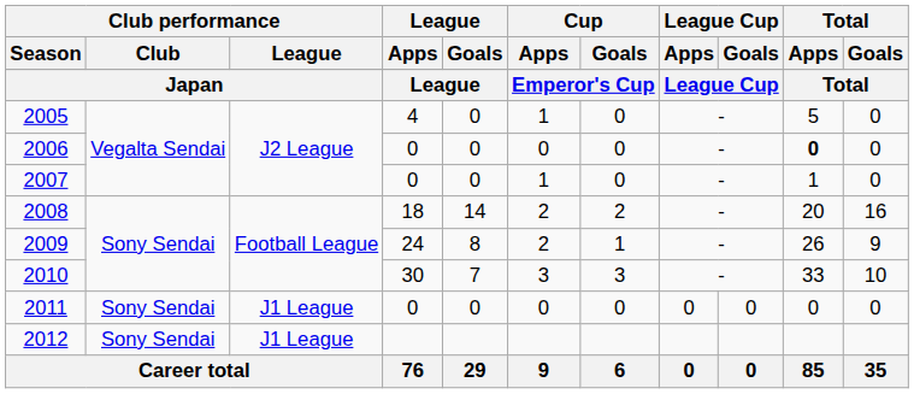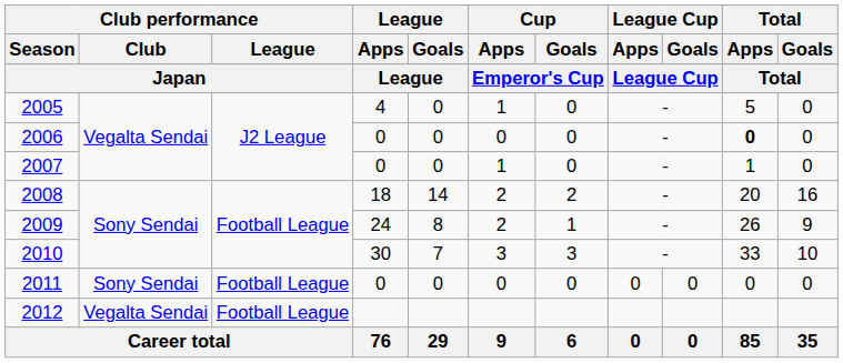 <table class="wikitable" style="text-align:center">
 <tr>
 <th colspan=3>Club performance</th>
 <th colspan=2>League</th>
 <th colspan=2>Cup</th>
 <th colspan=2>League Cup</th>
 <th colspan=2>Total</th>
 </tr>
 <tr>
 <th>Season</th>
 <th>Club</th>
 <th>League</th>
 <th>Apps</th>
 <th>Goals</th>
 <th>Apps</th>
 <th>Goals</th>
 <th>Apps</th>
 <th>Goals</th>
 <th>Apps</th>
 <th>Goals</th>
 </tr>
 <tr>
 </tr>
 <tr>
 <th colspan=3>Japan</th>
 <th colspan=2>League</th>
 <th colspan=2><a href='#'>Emperor's Cup</a></th>
 <th colspan=2><a href='#'>League Cup</a></th>
 <th colspan=2>Total</th>
 </tr>
 <tr>
 <td><a href='#'>2005</a></td>
 <td rowspan="3"><a href='#'>Vegalta Sendai</a></td>
 <td rowspan="3"><a href='#'>J2 League</a></td>
 <td>4</td>
 <td>0</td>
 <td>1</td>
 <td>0</td>
 <td colspan="2">-</td>
 <td>5</td>
 <td>0</td>
 </tr>
 <tr>
 <td><a href='#'>2006</a></td>
 <td>0</td>
 <td>0</td>
 <td>0</td>
 <td>0</td>
 <td colspan="2">-</td>
 <td><strong>0</strong></td>
 <td>0</td>
 </tr>
 <tr>
 <td><a href='#'>2007</a></td>
 <td>0</td>
 <td>0</td>
 <td>1</td>
 <td>0</td>
 <td colspan="2">-</td>
 <td>1</td>
 <td>0</td>
 </tr>
 <tr>
 <td><a href='#'>2008</a></td>
 <td rowspan="3"><a href='#'>Sony Sendai</a></td>
 <td rowspan="3"><a href='#'>Football League</a></td>
 <td>18</td>
 <td>14</td>
 <td>2</td>
 <td>2</td>
 <td colspan="2">-</td>
 <td>20</td>
 <td>16</td>
 </tr>
 <tr>
 <td><a href='#'>2009</a></td>
 <td>24</td>
 <td>8</td>
 <td>2</td>
 <td>1</td>
 <td colspan="2">-</td>
 <td>26</td>
 <td>9</td>
 </tr>
 <tr>
 <td><a href='#'>2010</a></td>
 <td>30</td>
 <td>7</td>
 <td>3</td>
 <td>3</td>
 <td colspan="2">-</td>
 <td>33</td>
 <td>10</td>
 </tr>
 <tr>
 <td><a href='#'>2011</a></td>
 <td><a href='#'>Sony Sendai</a></td>
-<td><a href='#'>J1 League</a></td>
+<td><a href='#'>Football League</a></td>
 <td>0</td>
 <td>0</td>
 <td>0</td>
 <td>0</td>
 <td>0</td>
 <td>0</td>
 <td>0</td>
 <td>0</td>
 </tr>
 <tr>
 <td><a href='#'>2012</a></td>
-<td><a href='#'>Sony Sendai</a></td>
-<td><a href='#'>J1 League</a></td>
+<td><a href='#'>Vegalta Sendai</a></td>
+<td><a href='#'>Football League</a></td>
 <td></td>
 <td></td>
 <td></td>
 <td></td>
 <td></td>
 <td></td>
 <td></td>
 <td></td>
 </tr>
 <tr>
 <th colspan=3>Career total</th>
 <th>76</th>
 <th>29</th>
 <th>9</th>
 <th>6</th>
 <th>0</th>
 <th>0</th>
 <th>85</th>
 <th>35</th>
 </tr>
 </table>
